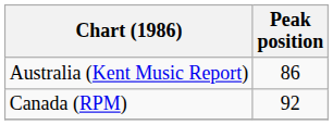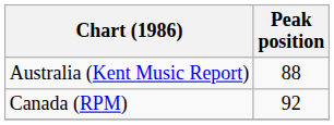 <table class="wikitable sortable">
 <tr>
 <th>Chart (1986)</th>
 <th>Peak<br>position</th>
 </tr>
 <tr>
 <td>Australia (<a href='#'>Kent Music Report</a>)</td>
-<td style="text-align:center;">86</td>
+<td style="text-align:center;">88</td>
 </tr>
 <tr>
 <td>Canada (<a href='#'>RPM</a>)</td>
 <td style="text-align:center;">92</td>
 </tr>
 <tr>
 </tr>
 </table>
